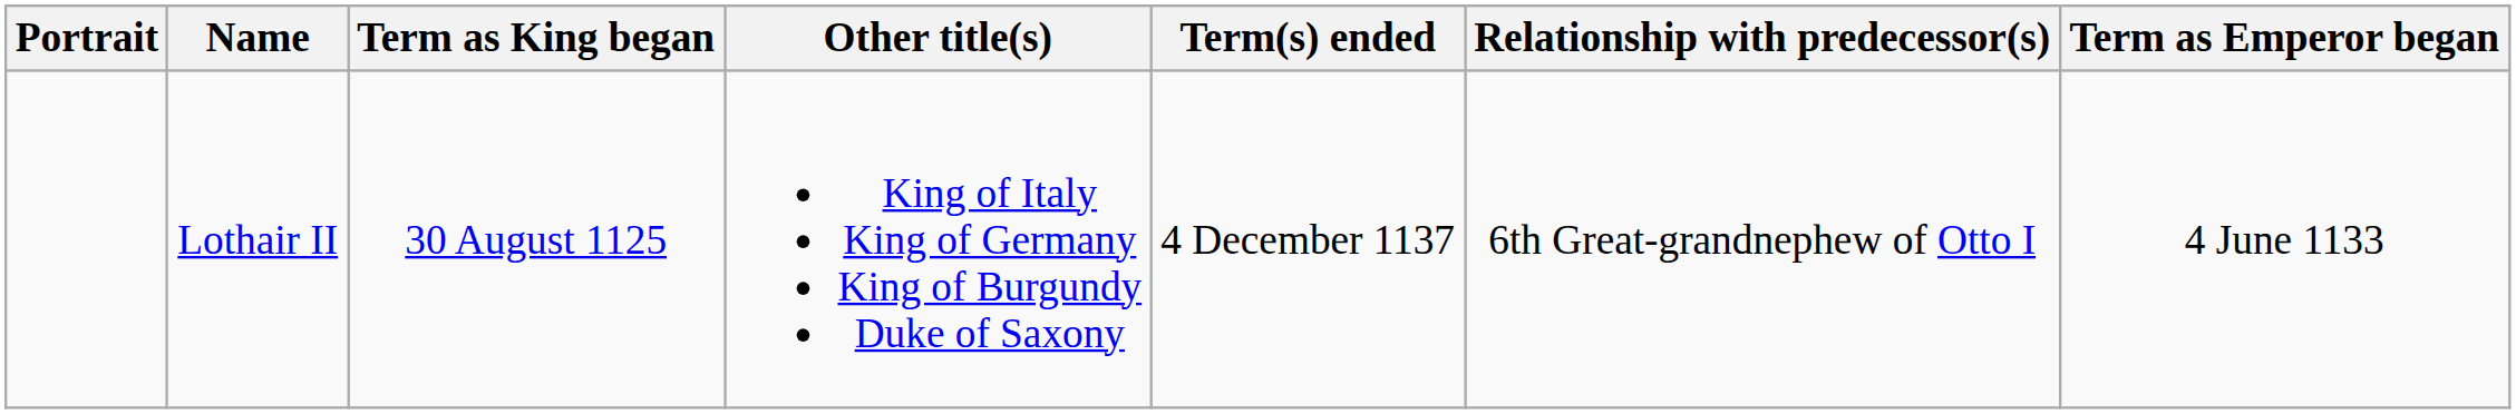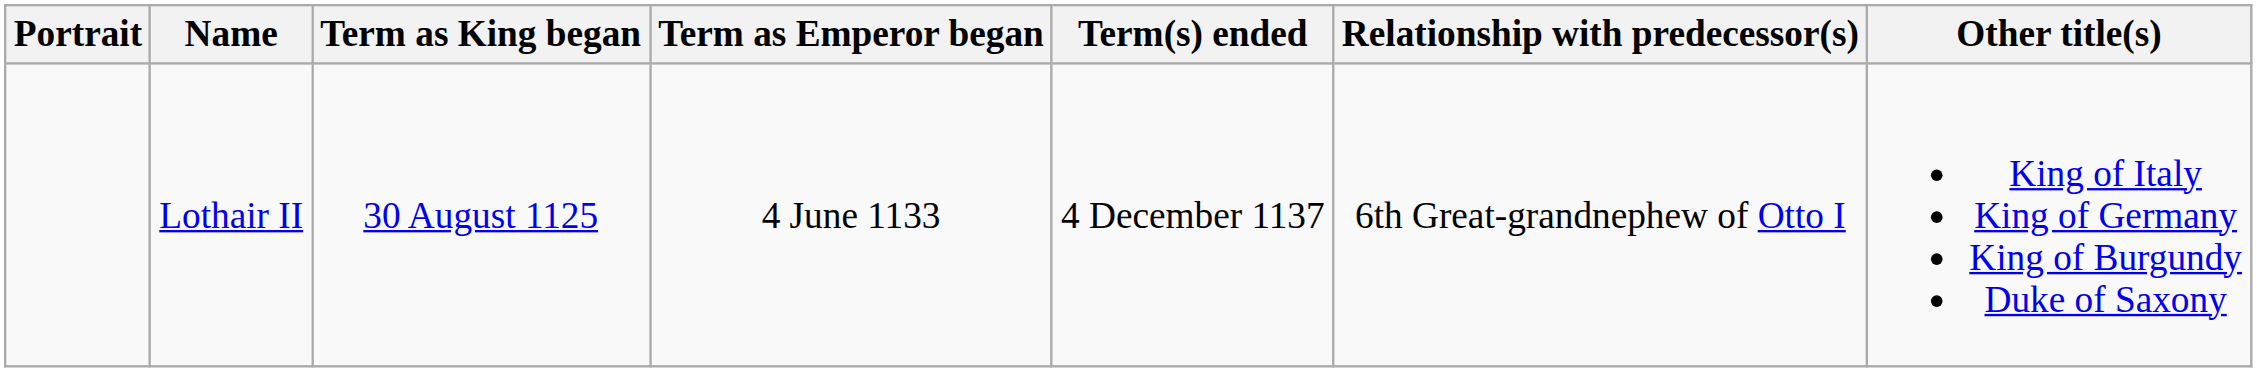 <table class="wikitable" style="text-align:center">
 <tr>
 <th>Portrait</th>
 <th>Name<br></th>
 <th>Term as King began</th>
-<th>Other title(s)</th>
+<th>Term as Emperor began</th>
 <th>Term(s) ended</th>
 <th>Relationship with predecessor(s)</th>
-<th>Term as Emperor began</th>
+<th>Other title(s)</th>
 </tr>
 <tr>
 <td></td>
 <td><a href='#'>Lothair II</a><br></td>
 <td><a href='#'>30 August 1125</a></td>
-<td class=small><br><ul><li><a href='#'>King of Italy</a></li><li><a href='#'>King of Germany</a></li><li><a href='#'>King of Burgundy</a></li><li><a href='#'>Duke of Saxony</a></li></ul></td>
+<td>4 June 1133</td>
 <td>4 December 1137</td>
 <td>6th Great-grandnephew of <a href='#'>Otto I</a></td>
-<td>4 June 1133</td>
+<td class=small><br><ul><li><a href='#'>King of Italy</a></li><li><a href='#'>King of Germany</a></li><li><a href='#'>King of Burgundy</a></li><li><a href='#'>Duke of Saxony</a></li></ul></td>
 </tr>
 </table>
